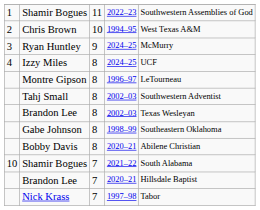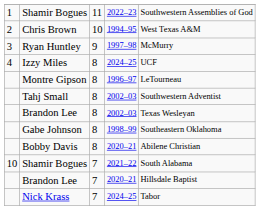 <table class="wikitable">
 <tr>
 </tr>
 <tr>
 <td>1</td>
 <td>Shamir Bogues</td>
 <td>11</td>
 <td style="font-size:80%;"><a href='#'>2022–23</a></td>
 <td style="font-size:80%;">Southwestern Assemblies of God</td>
 </tr>
 <tr>
 <td>2</td>
 <td>Chris Brown</td>
 <td>10</td>
 <td style="font-size:80%;"><a href='#'>1994–95</a></td>
 <td style="font-size:80%;">West Texas A&M</td>
 </tr>
 <tr>
 <td>3</td>
 <td>Ryan Huntley</td>
 <td>9</td>
-<td style="font-size:80%;"><a href='#'>2024–25</a></td>
+<td style="font-size:80%;"><a href='#'>1997–98</a></td>
 <td style="font-size:80%;">McMurry</td>
 </tr>
 <tr>
 <td>4</td>
 <td>Izzy Miles</td>
 <td>8</td>
 <td style="font-size:80%;"><a href='#'>2024–25</a></td>
 <td style="font-size:80%;">UCF</td>
 </tr>
 <tr>
 <td></td>
 <td>Montre Gipson</td>
 <td>8</td>
 <td style="font-size:80%;"><a href='#'>1996–97</a></td>
 <td style="font-size:80%;">LeTourneau</td>
 </tr>
 <tr>
 <td></td>
 <td>Tahj Small</td>
 <td>8</td>
 <td style="font-size:80%;"><a href='#'>2002–03</a></td>
 <td style="font-size:80%;">Southwestern Adventist</td>
 </tr>
 <tr>
 <td></td>
 <td>Brandon Lee</td>
 <td>8</td>
 <td style="font-size:80%;"><a href='#'>2002–03</a></td>
 <td style="font-size:80%;">Texas Wesleyan</td>
 </tr>
 <tr>
 <td></td>
 <td>Gabe Johnson</td>
 <td>8</td>
 <td style="font-size:80%;"><a href='#'>1998–99</a></td>
 <td style="font-size:80%;">Southeastern Oklahoma</td>
 </tr>
 <tr>
 <td></td>
 <td>Bobby Davis</td>
 <td>8</td>
 <td style="font-size:80%;"><a href='#'>2020–21</a></td>
 <td style="font-size:80%;">Abilene Christian</td>
 </tr>
 <tr>
 <td>10</td>
 <td>Shamir Bogues</td>
 <td>7</td>
 <td style="font-size:80%;"><a href='#'>2021–22</a></td>
 <td style="font-size:80%;">South Alabama</td>
 </tr>
 <tr>
 <td></td>
 <td>Brandon Lee</td>
 <td>7</td>
 <td style="font-size:80%;"><a href='#'>2020–21</a></td>
 <td style="font-size:80%;">Hillsdale Baptist</td>
 </tr>
 <tr>
 <td></td>
 <td><a href='#'>Nick Krass</a></td>
 <td>7</td>
-<td style="font-size:80%;"><a href='#'>1997–98</a></td>
+<td style="font-size:80%;"><a href='#'>2024–25</a></td>
 <td style="font-size:80%;">Tabor</td>
 </tr>
 </table>
